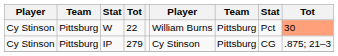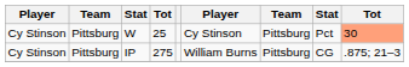 <table class="wikitable">
 <tr>
 <th>Player</th>
 <th>Team</th>
 <th>Stat</th>
 <th>Tot</th>
 <th></th>
 <th>Player</th>
 <th>Team</th>
 <th>Stat</th>
 <th>Tot</th>
 </tr>
 <tr>
 <td>Cy Stinson</td>
 <td>Pittsburg</td>
 <td>W</td>
-<td>22</td>
+<td>25</td>
 <td></td>
-<td>William Burns</td>
+<td>Cy Stinson</td>
 <td>Pittsburg</td>
 <td>Pct</td>
 <td style="background: lightsalmon;">30</td>
 </tr>
 <tr>
 <td>Cy Stinson</td>
 <td>Pittsburg</td>
 <td>IP</td>
-<td>279</td>
+<td>275</td>
 <td></td>
-<td>Cy Stinson</td>
+<td>William Burns</td>
 <td>Pittsburg</td>
 <td>CG</td>
 <td>.875; 21–3</td>
 </tr>
 <tr>
 </tr>
 </table>
